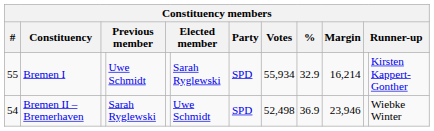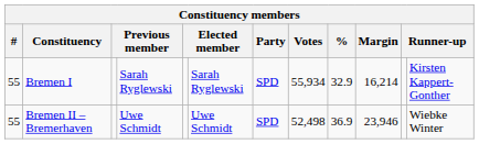 <table class="wikitable sortable" style="text-align:right">
 <tr>
 <th colspan="12">Constituency members</th>
 </tr>
 <tr>
 <th>#</th>
 <th>Constituency</th>
 <th colspan="2">Previous member</th>
 <th colspan="2">Elected member</th>
 <th>Party</th>
 <th>Votes</th>
 <th>%</th>
 <th>Margin</th>
 <th colspan="2">Runner-up</th>
 </tr>
 <tr>
 <td>55</td>
 <td align=left><a href='#'>Bremen I</a></td>
 <td bgcolor=></td>
-<td align=left><a href='#'>Uwe Schmidt</a></td>
+<td align=left><a href='#'>Sarah Ryglewski</a></td>
 <td bgcolor=></td>
 <td align=left><a href='#'>Sarah Ryglewski</a></td>
 <td align=left><a href='#'>SPD</a></td>
 <td>55,934</td>
 <td>32.9</td>
 <td>16,214</td>
 <td bgcolor=></td>
 <td align=left><a href='#'>Kirsten Kappert-Gonther</a></td>
 </tr>
 <tr>
-<td>54</td>
+<td>55</td>
 <td align=left><a href='#'>Bremen II – Bremerhaven</a></td>
 <td bgcolor=></td>
-<td align=left><a href='#'>Sarah Ryglewski</a></td>
+<td align=left><a href='#'>Uwe Schmidt</a></td>
 <td bgcolor=></td>
 <td align=left><a href='#'>Uwe Schmidt</a></td>
 <td align=left><a href='#'>SPD</a></td>
 <td>52,498</td>
 <td>36.9</td>
 <td>23,946</td>
 <td bgcolor=></td>
 <td align=left>Wiebke Winter</td>
 </tr>
 </table>
